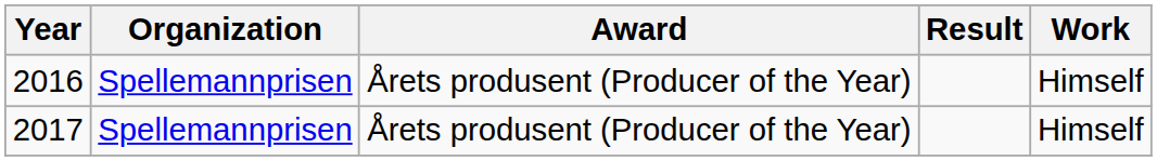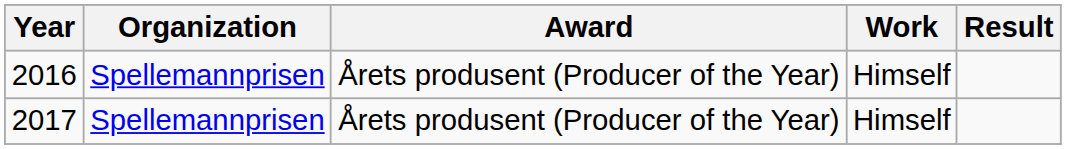 <table class="wikitable plainrowheaders" style="text-align:center;">
 <tr>
 <th>Year</th>
 <th>Organization</th>
 <th>Award</th>
+<th>Work</th>
 <th>Result</th>
-<th>Work</th>
 </tr>
 <tr>
 <td rowspan="1">2016</td>
 <td><a href='#'>Spellemannprisen</a></td>
 <td>Årets produsent (Producer of the Year)</td>
+<td>Himself</td>
 <td></td>
-<td>Himself</td>
 </tr>
 <tr>
 <td rowspan="1">2017</td>
 <td><a href='#'>Spellemannprisen</a></td>
 <td>Årets produsent (Producer of the Year)</td>
+<td>Himself</td>
 <td></td>
-<td>Himself</td>
 </tr>
 </table>
